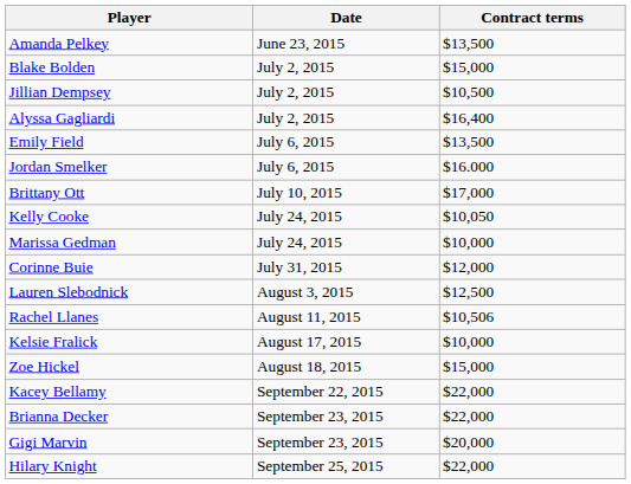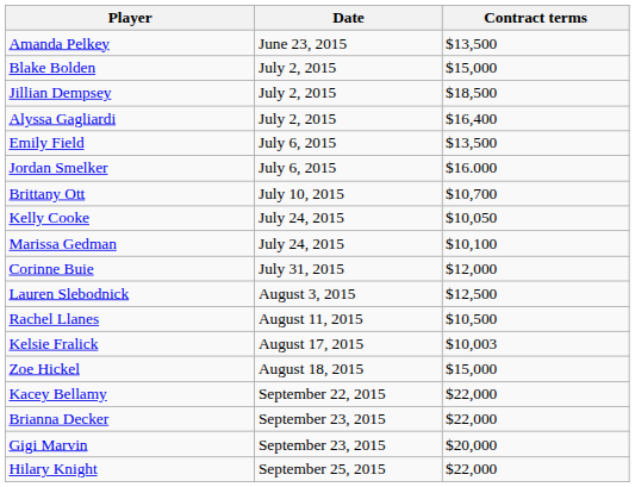 <table class="wikitable" style="width:50%;">
 <tr style="text-align:center; background:#ddd;">
 <th style="width:40%;">Player</th>
 <th style="width:30%;">Date</th>
 <th style="width:30%;">Contract terms</th>
 </tr>
 <tr>
 <td><a href='#'>Amanda Pelkey</a></td>
 <td>June 23, 2015</td>
 <td>$13,500</td>
 </tr>
 <tr>
 <td><a href='#'>Blake Bolden</a></td>
 <td>July 2, 2015</td>
 <td>$15,000</td>
 </tr>
 <tr>
 <td><a href='#'>Jillian Dempsey</a></td>
 <td>July 2, 2015</td>
-<td>$10,500</td>
+<td>$18,500</td>
 </tr>
 <tr>
 <td><a href='#'>Alyssa Gagliardi</a></td>
 <td>July 2, 2015</td>
 <td>$16,400</td>
 </tr>
 <tr>
 <td><a href='#'>Emily Field</a></td>
 <td>July 6, 2015</td>
 <td>$13,500</td>
 </tr>
 <tr>
 <td><a href='#'>Jordan Smelker</a></td>
 <td>July 6, 2015</td>
 <td>$16.000</td>
 </tr>
 <tr>
 <td><a href='#'>Brittany Ott</a></td>
 <td>July 10, 2015</td>
-<td>$17,000</td>
+<td>$10,700</td>
 </tr>
 <tr>
 <td><a href='#'>Kelly Cooke</a></td>
 <td>July 24, 2015</td>
 <td>$10,050</td>
 </tr>
 <tr>
 <td><a href='#'>Marissa Gedman</a></td>
 <td>July 24, 2015</td>
-<td>$10,000</td>
+<td>$10,100</td>
 </tr>
 <tr>
 <td><a href='#'>Corinne Buie</a></td>
 <td>July 31, 2015</td>
 <td>$12,000</td>
 </tr>
 <tr>
 <td><a href='#'>Lauren Slebodnick</a></td>
 <td>August 3, 2015</td>
 <td>$12,500</td>
 </tr>
 <tr>
 <td><a href='#'>Rachel Llanes</a></td>
 <td>August 11, 2015</td>
-<td>$10,506</td>
+<td>$10,500</td>
 </tr>
 <tr>
 <td><a href='#'>Kelsie Fralick</a></td>
 <td>August 17, 2015</td>
-<td>$10,000</td>
+<td>$10,003</td>
 </tr>
 <tr>
 <td><a href='#'>Zoe Hickel</a></td>
 <td>August 18, 2015</td>
 <td>$15,000</td>
 </tr>
 <tr>
 <td><a href='#'>Kacey Bellamy</a></td>
 <td>September 22, 2015</td>
 <td>$22,000</td>
 </tr>
 <tr>
 <td><a href='#'>Brianna Decker</a></td>
 <td>September 23, 2015</td>
 <td>$22,000</td>
 </tr>
 <tr>
 <td><a href='#'>Gigi Marvin</a></td>
 <td>September 23, 2015</td>
 <td>$20,000</td>
 </tr>
 <tr>
 <td><a href='#'>Hilary Knight</a></td>
 <td>September 25, 2015</td>
 <td>$22,000</td>
 </tr>
 </table>
